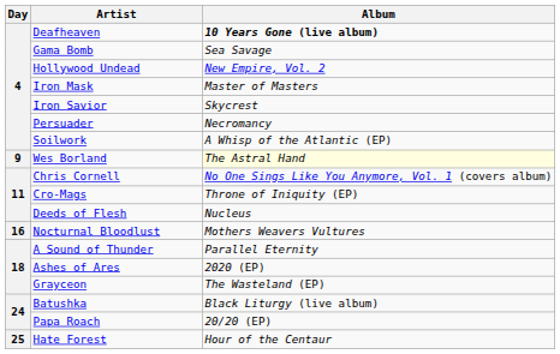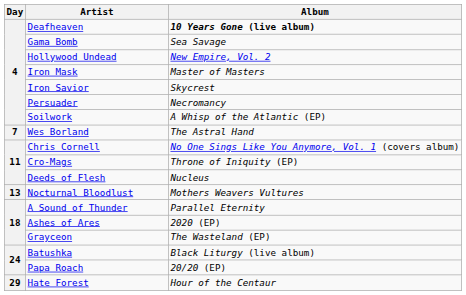 <table class="wikitable" id="table_December">
 <tr>
 <th scope="col">Day</th>
 <th scope="col" style="width:15em;">Artist</th>
 <th scope="col">Album</th>
 </tr>
 <tr>
 <th scope="row" rowspan="7">4</th>
 <td><a href='#'>Deafheaven</a></td>
 <td><strong><em>10 Years Gone</em> (live album)</strong></td>
 </tr>
 <tr>
 <td><a href='#'>Gama Bomb</a></td>
 <td><em>Sea Savage</em></td>
 </tr>
 <tr>
 <td><a href='#'>Hollywood Undead</a></td>
 <td><em><a href='#'>New Empire, Vol. 2</a></em></td>
 </tr>
 <tr>
 <td><a href='#'>Iron Mask</a></td>
 <td><em>Master of Masters</em></td>
 </tr>
 <tr>
 <td><a href='#'>Iron Savior</a></td>
 <td><em>Skycrest</em></td>
 </tr>
 <tr>
 <td><a href='#'>Persuader</a></td>
 <td><em>Necromancy</em></td>
 </tr>
 <tr>
 <td><a href='#'>Soilwork</a></td>
 <td><em>A Whisp of the Atlantic</em> (EP)</td>
 </tr>
 <tr>
-<th scope="row">9</th>
+<th scope="row">7</th>
 <td><a href='#'>Wes Borland</a></td>
-<td style="background: lightyellow;"><em>The Astral Hand</em></td>
+<td><em>The Astral Hand</em></td>
 </tr>
 <tr>
 <th scope="row" rowspan="3">11</th>
 <td><a href='#'>Chris Cornell</a></td>
 <td><em><a href='#'>No One Sings Like You Anymore, Vol. 1</a></em> (covers album)</td>
 </tr>
 <tr>
 <td><a href='#'>Cro-Mags</a></td>
 <td><em>Throne of Iniquity</em> (EP)</td>
 </tr>
 <tr>
 <td><a href='#'>Deeds of Flesh</a></td>
 <td><em>Nucleus</em></td>
 </tr>
 <tr>
-<th scope="row">16</th>
+<th scope="row">13</th>
 <td><a href='#'>Nocturnal Bloodlust</a></td>
 <td><em>Mothers Weavers Vultures</em></td>
 </tr>
 <tr>
 <th scope="row" rowspan="3">18</th>
 <td><a href='#'>A Sound of Thunder</a></td>
 <td><em>Parallel Eternity</em></td>
 </tr>
 <tr>
 <td><a href='#'>Ashes of Ares</a></td>
 <td><em>2020</em> (EP)</td>
 </tr>
 <tr>
 <td><a href='#'>Grayceon</a></td>
 <td><em>The Wasteland</em> (EP)</td>
 </tr>
 <tr>
 <th scope="row" rowspan="2">24</th>
 <td><a href='#'>Batushka</a></td>
 <td><em>Black Liturgy</em> (live album)</td>
 </tr>
 <tr>
 <td><a href='#'>Papa Roach</a></td>
 <td><em>20/20</em> (EP)</td>
 </tr>
 <tr>
-<th scope="row">25</th>
+<th scope="row">29</th>
 <td><a href='#'>Hate Forest</a></td>
 <td><em>Hour of the Centaur</em></td>
 </tr>
 </table>
